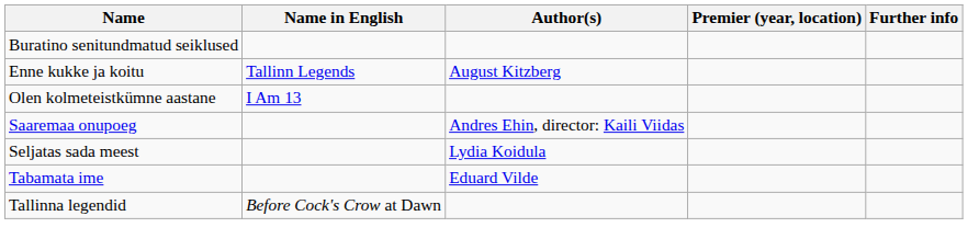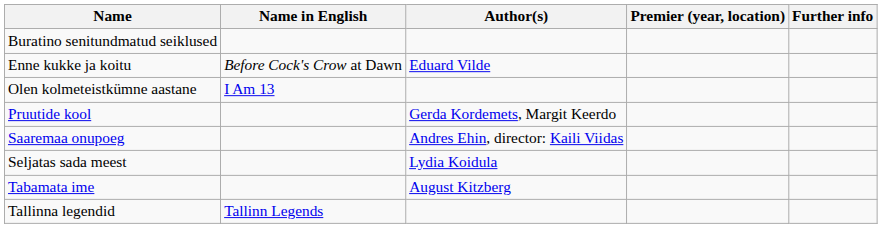 <table class="wikitable sortable">
 <tr>
 <th>Name</th>
 <th>Name in English</th>
 <th>Author(s)</th>
 <th>Premier (year, location)</th>
 <th>Further info</th>
 </tr>
 <tr>
 <td>Buratino senitundmatud seiklused</td>
 <td></td>
 <td></td>
 <td></td>
 <td></td>
 </tr>
 <tr>
 <td>Enne kukke ja koitu</td>
-<td><a href='#'>Tallinn Legends</a></td>
-<td><a href='#'>August Kitzberg</a></td>
+<td><em>Before Cock's Crow</em> at Dawn</td>
+<td><a href='#'>Eduard Vilde</a></td>
 <td></td>
 <td></td>
 </tr>
 <tr>
 <td>Olen kolmeteistkümne aastane</td>
 <td><a href='#'>I Am 13</a></td>
 <td></td>
+<td></td>
+<td></td>
+</tr>
+<tr>
+<td><a href='#'>Pruutide kool</a></td>
+<td></td>
+<td><a href='#'>Gerda Kordemets</a>, Margit Keerdo</td>
 <td></td>
 <td></td>
 </tr>
 <tr>
 <td><a href='#'>Saaremaa onupoeg</a></td>
 <td></td>
 <td><a href='#'>Andres Ehin</a>, director: <a href='#'>Kaili Viidas</a></td>
 <td></td>
 <td></td>
 </tr>
 <tr>
 <td>Seljatas sada meest</td>
 <td></td>
 <td><a href='#'>Lydia Koidula</a></td>
 <td></td>
 <td></td>
 </tr>
 <tr>
 <td><a href='#'>Tabamata ime</a></td>
 <td></td>
-<td><a href='#'>Eduard Vilde</a></td>
+<td><a href='#'>August Kitzberg</a></td>
 <td></td>
 <td></td>
 </tr>
 <tr>
 <td>Tallinna legendid</td>
-<td><em>Before Cock's Crow</em> at Dawn</td>
+<td><a href='#'>Tallinn Legends</a></td>
 <td></td>
 <td></td>
 <td></td>
 </tr>
 </table>
